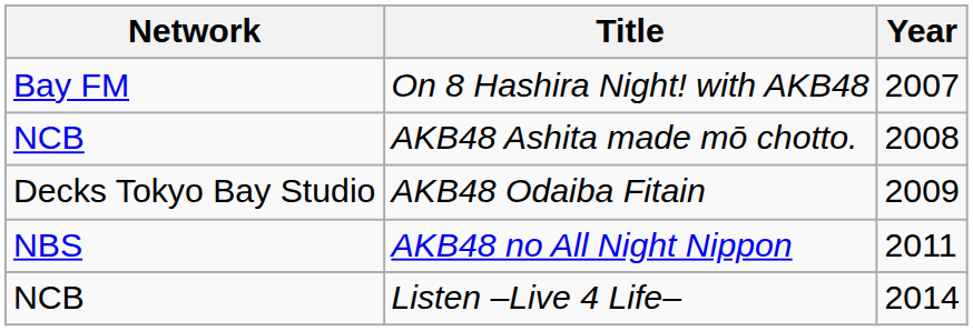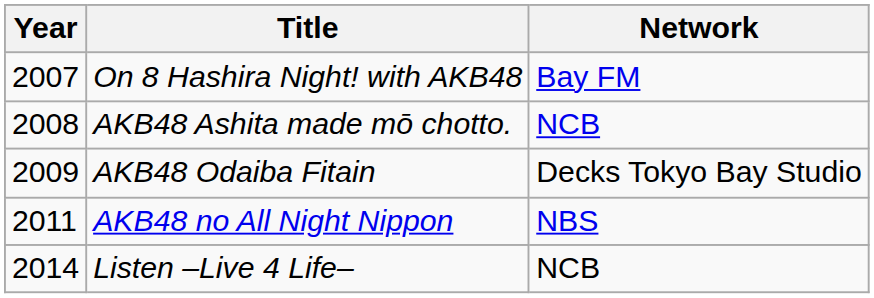 <table class="wikitable">
 <tr>
+<th>Year</th>
+<th>Title</th>
 <th>Network</th>
-<th>Title</th>
-<th>Year</th>
 </tr>
 <tr>
+<td>2007</td>
+<td><em>On 8 Hashira Night! with AKB48</em></td>
 <td><a href='#'>Bay FM</a></td>
-<td><em>On 8 Hashira Night! with AKB48</em></td>
-<td>2007</td>
 </tr>
 <tr>
+<td>2008</td>
+<td><em>AKB48 Ashita made mō chotto.</em></td>
 <td><a href='#'>NCB</a></td>
-<td><em>AKB48 Ashita made mō chotto.</em></td>
-<td>2008</td>
 </tr>
 <tr>
+<td>2009</td>
+<td><em>AKB48 Odaiba Fitain</em></td>
 <td>Decks Tokyo Bay Studio</td>
-<td><em>AKB48 Odaiba Fitain</em></td>
-<td>2009</td>
 </tr>
 <tr>
+<td>2011</td>
+<td><em><a href='#'>AKB48 no All Night Nippon</a></em></td>
 <td><a href='#'>NBS</a></td>
-<td><em><a href='#'>AKB48 no All Night Nippon</a></em></td>
-<td>2011</td>
 </tr>
 <tr>
+<td>2014</td>
+<td><em>Listen –Live 4 Life–</em></td>
 <td>NCB</td>
-<td><em>Listen –Live 4 Life–</em></td>
-<td>2014</td>
 </tr>
 </table>
